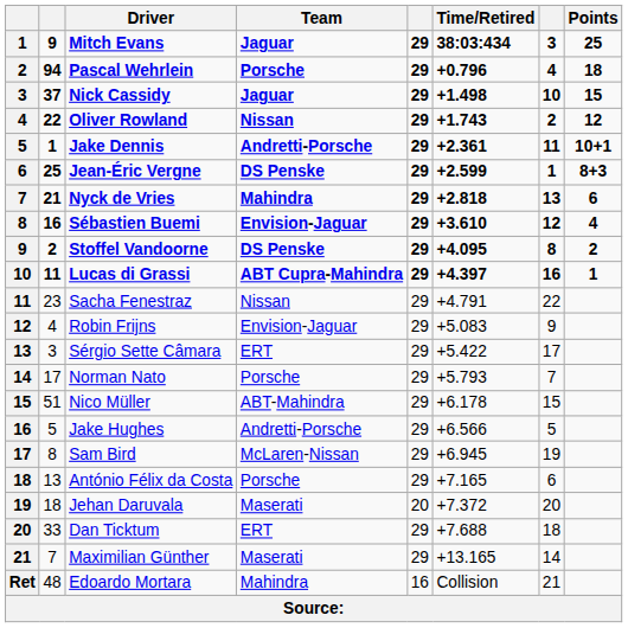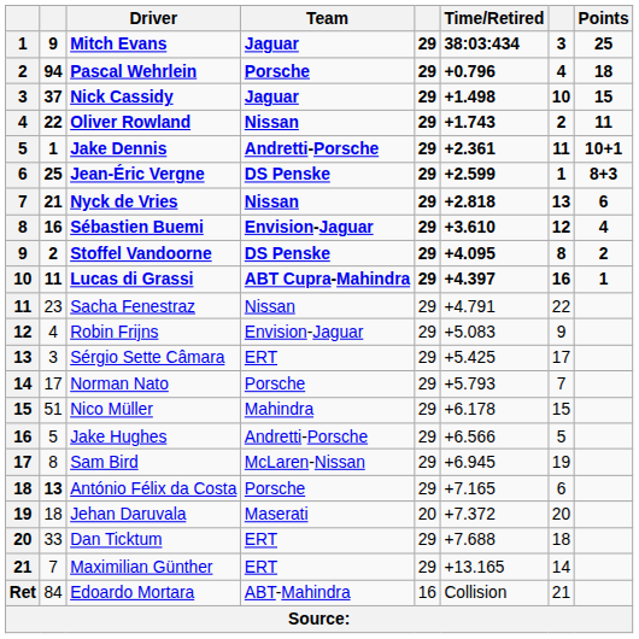 <table class="wikitable sortable" style="font-size: 85%">
 <tr>
 <th scope="col"></th>
 <th scope="col"></th>
 <th scope="col">Driver</th>
 <th scope="col">Team</th>
 <th scope="col"></th>
 <th scope="col" class="unsortable">Time/Retired</th>
 <th scope="col"></th>
 <th scope="col">Points</th>
 </tr>
 <tr>
 <th scope="row">1</th>
 <td align="center"><strong>9</strong></td>
 <td data-sort-value=""><strong> <a href='#'>Mitch Evans</a></strong></td>
 <td><strong><a href='#'>Jaguar</a></strong></td>
 <td><strong>29</strong></td>
 <td><strong>38:03:434</strong></td>
 <td align="center"><strong>3</strong></td>
 <td align="center"><strong>25</strong></td>
 </tr>
 <tr>
 <th scope="row">2</th>
 <td align="center"><strong>94</strong></td>
 <td data-sort-value=""><strong> <a href='#'>Pascal Wehrlein</a></strong></td>
 <td><strong><a href='#'>Porsche</a></strong></td>
 <td><strong>29</strong></td>
 <td><strong>+0.796</strong></td>
 <td align="center"><strong>4</strong></td>
 <td align="center"><strong>18</strong></td>
 </tr>
 <tr>
 <th scope="row">3</th>
 <td align="center"><strong>37</strong></td>
 <td data-sort-value=""><strong> <a href='#'>Nick Cassidy</a></strong></td>
 <td><strong><a href='#'>Jaguar</a></strong></td>
 <td><strong>29</strong></td>
 <td><strong>+1.498</strong></td>
 <td align="center"><strong>10</strong></td>
 <td align="center"><strong>15</strong></td>
 </tr>
 <tr>
 <th scope="row">4</th>
 <td align="center"><strong>22</strong></td>
 <td data-sort-value=""><strong> <a href='#'>Oliver Rowland</a></strong></td>
 <td><strong><a href='#'>Nissan</a></strong></td>
 <td><strong>29</strong></td>
 <td><strong>+1.743</strong></td>
 <td align="center"><strong>2</strong></td>
-<td align="center"><strong>12</strong></td>
+<td align="center"><strong>11</strong></td>
 </tr>
 <tr>
 <th scope="row">5</th>
 <td align="center"><strong>1</strong></td>
 <td data-sort-value=""><strong> <a href='#'>Jake Dennis</a></strong></td>
 <td><strong><a href='#'>Andretti</a>-<a href='#'>Porsche</a></strong></td>
 <td><strong>29</strong></td>
 <td><strong>+2.361</strong></td>
 <td align="center"><strong>11</strong></td>
 <td align="center"><strong>10+1</strong></td>
 </tr>
 <tr>
 <th scope="row">6</th>
 <td align="center"><strong>25</strong></td>
 <td data-sort-value=""><strong> <a href='#'>Jean-Éric Vergne</a></strong></td>
 <td><strong><a href='#'>DS Penske</a></strong></td>
 <td><strong>29</strong></td>
 <td><strong>+2.599</strong></td>
 <td align="center"><strong>1</strong></td>
 <td align="center"><strong>8+3</strong></td>
 </tr>
 <tr>
 <th scope="row">7</th>
 <td align="center"><strong>21</strong></td>
 <td data-sort-value=""><strong> <a href='#'>Nyck de Vries</a></strong></td>
-<td><strong><a href='#'>Mahindra</a></strong></td>
+<td><strong><a href='#'>Nissan</a></strong></td>
 <td><strong>29</strong></td>
 <td><strong>+2.818</strong></td>
 <td align="center"><strong>13</strong></td>
 <td align="center"><strong>6</strong></td>
 </tr>
 <tr>
 <th scope="row">8</th>
 <td align="center"><strong>16</strong></td>
 <td data-sort-value=""><strong> <a href='#'>Sébastien Buemi</a></strong></td>
 <td><strong><a href='#'>Envision</a>-<a href='#'>Jaguar</a></strong></td>
 <td><strong>29</strong></td>
 <td><strong>+3.610</strong></td>
 <td align="center"><strong>12</strong></td>
 <td align="center"><strong>4</strong></td>
 </tr>
 <tr>
 <th scope="row">9</th>
 <td align="center"><strong>2</strong></td>
 <td data-sort-value=""><strong> <a href='#'>Stoffel Vandoorne</a></strong></td>
 <td><strong><a href='#'>DS Penske</a></strong></td>
 <td><strong>29</strong></td>
 <td><strong>+4.095</strong></td>
 <td align="center"><strong>8</strong></td>
 <td align="center"><strong>2</strong></td>
 </tr>
 <tr>
 <th scope="row">10</th>
 <td align="center"><strong>11</strong></td>
 <td data-sort-value=""><strong> <a href='#'>Lucas di Grassi</a></strong></td>
 <td><strong><a href='#'>ABT Cupra</a>-<a href='#'>Mahindra</a></strong></td>
 <td><strong>29</strong></td>
 <td><strong>+4.397</strong></td>
 <td align="center"><strong>16</strong></td>
 <td align="center"><strong>1</strong></td>
 </tr>
 <tr>
 <th scope="row">11</th>
 <td align="center">23</td>
 <td data-sort-value=""> <a href='#'>Sacha Fenestraz</a></td>
 <td><a href='#'>Nissan</a></td>
 <td>29</td>
 <td>+4.791</td>
 <td align="center">22</td>
 <td align="center"></td>
 </tr>
 <tr>
 <th scope="row">12</th>
 <td align="center">4</td>
 <td data-sort-value=""> <a href='#'>Robin Frijns</a></td>
 <td><a href='#'>Envision</a>-<a href='#'>Jaguar</a></td>
 <td>29</td>
 <td>+5.083</td>
 <td align="center">9</td>
 <td align="center"></td>
 </tr>
 <tr>
 <th scope="row">13</th>
 <td align="center">3</td>
 <td data-sort-value=""> <a href='#'>Sérgio Sette Câmara</a></td>
 <td><a href='#'>ERT</a></td>
 <td>29</td>
-<td>+5.422</td>
+<td>+5.425</td>
 <td align="center">17</td>
 <td align="center"></td>
 </tr>
 <tr>
 <th scope="row">14</th>
 <td align="center">17</td>
 <td data-sort-value=""> <a href='#'>Norman Nato</a></td>
 <td><a href='#'>Porsche</a></td>
 <td>29</td>
 <td>+5.793</td>
 <td align="center">7</td>
 <td align="center"></td>
 </tr>
 <tr>
 <th scope="row">15</th>
 <td align="center">51</td>
 <td data-sort-value=""> <a href='#'>Nico Müller</a></td>
-<td><a href='#'>ABT</a>-<a href='#'>Mahindra</a></td>
+<td><a href='#'>Mahindra</a></td>
 <td>29</td>
 <td>+6.178</td>
 <td align="center">15</td>
 <td align="center"></td>
 </tr>
 <tr>
 <th scope="row">16</th>
 <td align="center">5</td>
 <td data-sort-value=""> <a href='#'>Jake Hughes</a></td>
 <td><a href='#'>Andretti</a>-<a href='#'>Porsche</a></td>
 <td>29</td>
 <td>+6.566</td>
 <td align="center">5</td>
 <td align="center"></td>
 </tr>
 <tr>
 <th scope="row">17</th>
 <td align="center">8</td>
 <td data-sort-value=""> <a href='#'>Sam Bird</a></td>
 <td><a href='#'>McLaren</a>-<a href='#'>Nissan</a></td>
 <td>29</td>
 <td>+6.945</td>
 <td align="center">19</td>
 <td></td>
 </tr>
 <tr>
 <th scope="row">18</th>
-<td align="center">13</td>
+<td align="center"><strong>13</strong></td>
 <td data-sort-value=""> <a href='#'>António Félix da Costa</a></td>
 <td><a href='#'>Porsche</a></td>
 <td>29</td>
 <td>+7.165</td>
 <td align="center">6</td>
 <td align="center"></td>
 </tr>
 <tr>
 <th scope="row">19</th>
 <td align="center">18</td>
 <td data-sort-value=""> <a href='#'>Jehan Daruvala</a></td>
 <td><a href='#'>Maserati</a></td>
 <td>20</td>
 <td>+7.372</td>
 <td align="center">20</td>
 <td align="center"></td>
 </tr>
 <tr>
 <th scope="row">20</th>
 <td align="center">33</td>
 <td data-sort-value=""> <a href='#'>Dan Ticktum</a></td>
 <td><a href='#'>ERT</a></td>
 <td>29</td>
 <td>+7.688</td>
 <td align="center">18</td>
 <td align="center"></td>
 </tr>
 <tr>
 <th scope="row">21</th>
 <td align="center">7</td>
 <td data-sort-value=""> <a href='#'>Maximilian Günther</a></td>
-<td><a href='#'>Maserati</a></td>
+<td><a href='#'>ERT</a></td>
 <td>29</td>
 <td>+13.165</td>
 <td align="center">14</td>
 <td align="center"></td>
 </tr>
 <tr>
 <th scope="row">Ret</th>
-<td align="center">48</td>
+<td align="center">84</td>
 <td data-sort-value=""> <a href='#'>Edoardo Mortara</a></td>
-<td><a href='#'>Mahindra</a></td>
+<td><a href='#'>ABT</a>-<a href='#'>Mahindra</a></td>
 <td>16</td>
 <td>Collision</td>
 <td align="center">21</td>
 <td align="center"></td>
 </tr>
 <tr>
 <th colspan="8">Source:</th>
 </tr>
 </table>
